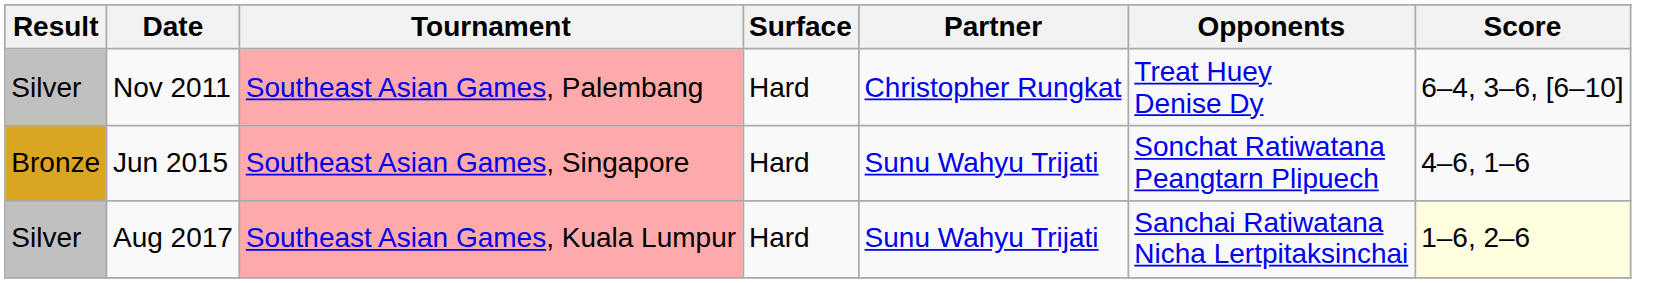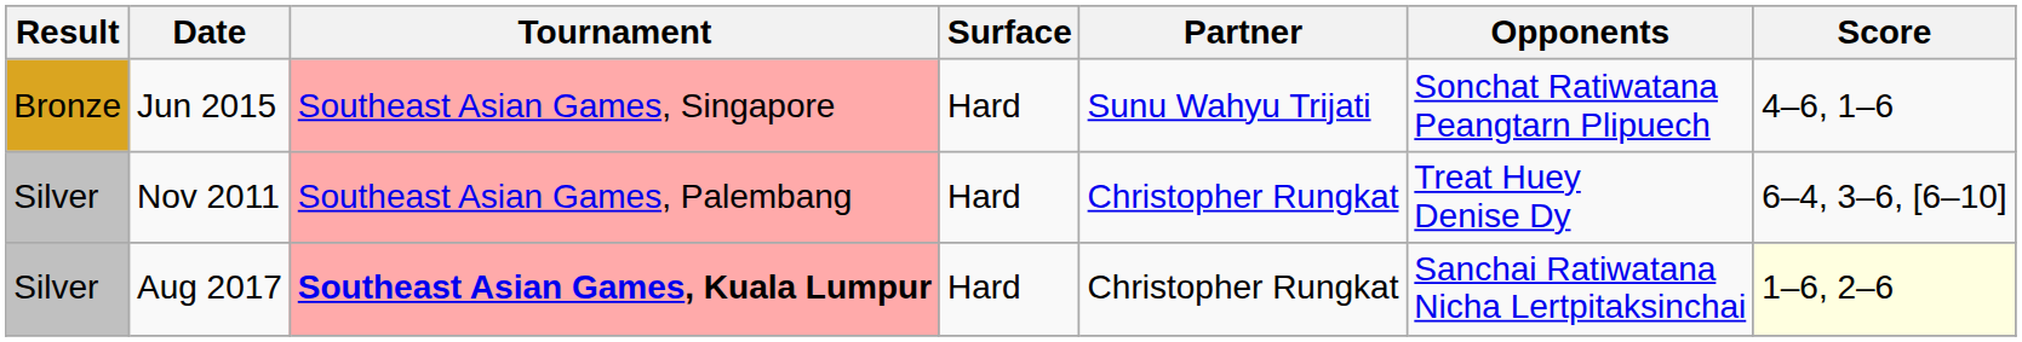 <table class="sortable wikitable">
 <tr>
 <th>Result</th>
 <th>Date</th>
 <th>Tournament</th>
 <th>Surface</th>
 <th>Partner</th>
 <th>Opponents</th>
 <th class="unsortable">Score</th>
-</tr>
-<tr>
-<td style="background:silver;">Silver</td>
-<td>Nov 2011</td>
-<td style="background:#FFAAAA"><a href='#'>Southeast Asian Games</a>, Palembang</td>
-<td>Hard</td>
-<td> <a href='#'>Christopher Rungkat</a></td>
-<td> <a href='#'>Treat Huey</a> <br>  <a href='#'>Denise Dy</a></td>
-<td>6–4, 3–6, [6–10]</td>
 </tr>
 <tr>
 <td style="background:#DAA520">Bronze</td>
 <td>Jun 2015</td>
 <td style="background:#FFAAAA"><a href='#'>Southeast Asian Games</a>, Singapore</td>
 <td>Hard</td>
 <td> <a href='#'>Sunu Wahyu Trijati</a></td>
 <td> <a href='#'>Sonchat Ratiwatana</a> <br>  <a href='#'>Peangtarn Plipuech</a></td>
 <td>4–6, 1–6</td>
 </tr>
 <tr>
 <td style="background:silver;">Silver</td>
+<td>Nov 2011</td>
+<td style="background:#FFAAAA"><a href='#'>Southeast Asian Games</a>, Palembang</td>
+<td>Hard</td>
+<td> <a href='#'>Christopher Rungkat</a></td>
+<td> <a href='#'>Treat Huey</a> <br>  <a href='#'>Denise Dy</a></td>
+<td>6–4, 3–6, [6–10]</td>
+</tr>
+<tr>
+<td style="background:silver;">Silver</td>
 <td>Aug 2017</td>
-<td style="background:#FFAAAA"><a href='#'>Southeast Asian Games</a>, Kuala Lumpur</td>
+<td style="background:#FFAAAA"><strong><a href='#'>Southeast Asian Games</a>, Kuala Lumpur</strong></td>
 <td>Hard</td>
-<td> <a href='#'>Sunu Wahyu Trijati</a></td>
+<td> Christopher Rungkat</td>
 <td> <a href='#'>Sanchai Ratiwatana</a> <br>  <a href='#'>Nicha Lertpitaksinchai</a></td>
 <td style="background: lightyellow;">1–6, 2–6</td>
 </tr>
 </table>
